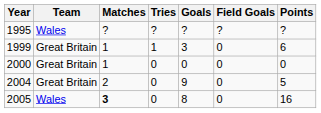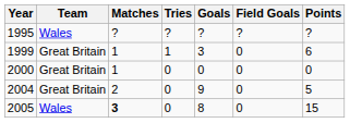 <table class="wikitable">
 <tr>
 <th>Year</th>
 <th>Team</th>
 <th>Matches</th>
 <th>Tries</th>
 <th>Goals</th>
 <th>Field Goals</th>
 <th>Points</th>
 </tr>
 <tr>
 <td>1995</td>
 <td><a href='#'>Wales</a></td>
 <td>?</td>
 <td>?</td>
 <td>?</td>
 <td>?</td>
 <td>?</td>
 </tr>
 <tr>
 <td>1999</td>
 <td> Great Britain</td>
 <td>1</td>
 <td>1</td>
 <td>3</td>
 <td>0</td>
 <td>6</td>
 </tr>
 <tr>
 <td>2000</td>
 <td> Great Britain</td>
 <td>1</td>
 <td>0</td>
 <td>0</td>
 <td>0</td>
 <td>0</td>
 </tr>
 <tr>
 <td>2004</td>
 <td> Great Britain</td>
 <td>2</td>
 <td>0</td>
 <td>9</td>
 <td>0</td>
 <td>5</td>
 </tr>
 <tr>
 <td>2005</td>
 <td><a href='#'>Wales</a></td>
 <td><strong>3</strong></td>
 <td>0</td>
 <td>8</td>
 <td>0</td>
-<td>16</td>
+<td>15</td>
 </tr>
 </table>
